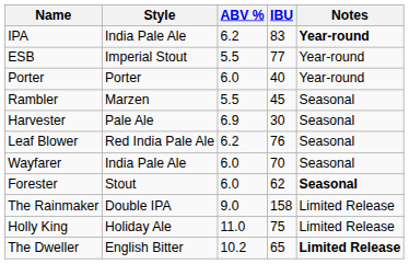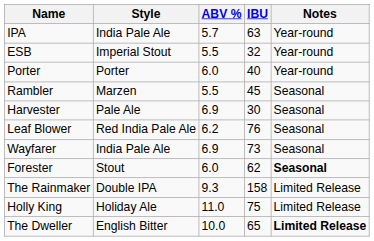 <table class="wikitable sortable">
 <tr>
 <th>Name</th>
 <th>Style</th>
 <th><a href='#'>ABV %</a></th>
 <th><a href='#'>IBU</a></th>
 <th>Notes</th>
 </tr>
 <tr>
 <td>IPA</td>
 <td>India Pale Ale</td>
-<td>6.2</td>
-<td>83</td>
-<td><strong>Year-round</strong></td>
+<td>5.7</td>
+<td>63</td>
+<td>Year-round</td>
 </tr>
 <tr>
 <td>ESB</td>
 <td>Imperial Stout</td>
 <td>5.5</td>
-<td>77</td>
+<td>32</td>
 <td>Year-round</td>
 </tr>
 <tr>
 <td>Porter</td>
 <td>Porter</td>
 <td>6.0</td>
 <td>40</td>
 <td>Year-round</td>
 </tr>
 <tr>
 <td>Rambler</td>
 <td>Marzen</td>
 <td>5.5</td>
 <td>45</td>
 <td>Seasonal</td>
 </tr>
 <tr>
 <td>Harvester</td>
 <td>Pale Ale</td>
 <td>6.9</td>
 <td>30</td>
 <td>Seasonal</td>
 </tr>
 <tr>
 <td>Leaf Blower</td>
 <td>Red India Pale Ale</td>
 <td>6.2</td>
 <td>76</td>
 <td>Seasonal</td>
 </tr>
 <tr>
 <td>Wayfarer</td>
 <td>India Pale Ale</td>
-<td>6.0</td>
-<td>70</td>
+<td>6.9</td>
+<td>73</td>
 <td>Seasonal</td>
 </tr>
 <tr>
 <td>Forester</td>
 <td>Stout</td>
 <td>6.0</td>
 <td>62</td>
 <td><strong>Seasonal</strong></td>
 </tr>
 <tr>
 <td>The Rainmaker</td>
 <td>Double IPA</td>
-<td>9.0</td>
+<td>9.3</td>
 <td>158</td>
 <td>Limited Release</td>
 </tr>
 <tr>
 <td>Holly King</td>
 <td>Holiday Ale</td>
 <td>11.0</td>
 <td>75</td>
 <td>Limited Release</td>
 </tr>
 <tr>
 <td>The Dweller</td>
 <td>English Bitter</td>
-<td>10.2</td>
+<td>10.0</td>
 <td>65</td>
 <td><strong>Limited Release</strong></td>
 </tr>
 </table>
